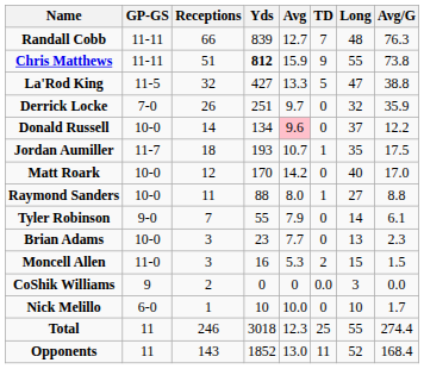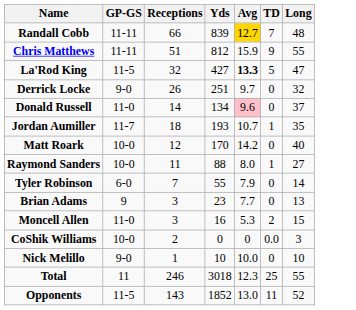 <table class="wikitable sortable" border="1">
 <tr>
 <th>Name</th>
 <th>GP-GS</th>
 <th>Receptions</th>
 <th>Yds</th>
 <th>Avg</th>
 <th>TD</th>
 <th>Long</th>
-<th>Avg/G</th>
 </tr>
 <tr align="center">
 <td><strong>Randall Cobb</strong></td>
 <td>11-11</td>
 <td>66</td>
 <td>839</td>
-<td>12.7</td>
+<td style="background: gold;">12.7</td>
 <td>7</td>
 <td>48</td>
-<td>76.3</td>
 </tr>
 <tr align="center">
 <td><strong><a href='#'>Chris Matthews</a></strong></td>
 <td>11-11</td>
 <td>51</td>
-<td><strong>812</strong></td>
+<td>812</td>
 <td>15.9</td>
 <td>9</td>
 <td>55</td>
-<td>73.8</td>
 </tr>
 <tr align="center">
 <td><strong>La'Rod King</strong></td>
 <td>11-5</td>
 <td>32</td>
 <td>427</td>
-<td>13.3</td>
+<td><strong>13.3</strong></td>
 <td>5</td>
 <td>47</td>
-<td>38.8</td>
 </tr>
 <tr align="center">
 <td><strong>Derrick Locke</strong></td>
-<td>7-0</td>
+<td>9-0</td>
 <td>26</td>
 <td>251</td>
 <td>9.7</td>
 <td>0</td>
 <td>32</td>
-<td>35.9</td>
 </tr>
 <tr align="center">
 <td><strong>Donald Russell</strong></td>
-<td>10-0</td>
+<td>11-0</td>
 <td>14</td>
 <td>134</td>
 <td style="background: pink;">9.6</td>
 <td>0</td>
 <td>37</td>
-<td>12.2</td>
 </tr>
 <tr align="center">
 <td><strong>Jordan Aumiller</strong></td>
 <td>11-7</td>
 <td>18</td>
 <td>193</td>
 <td>10.7</td>
 <td>1</td>
 <td>35</td>
-<td>17.5</td>
 </tr>
 <tr align="center">
 <td><strong>Matt Roark</strong></td>
 <td>10-0</td>
 <td>12</td>
 <td>170</td>
 <td>14.2</td>
 <td>0</td>
 <td>40</td>
-<td>17.0</td>
 </tr>
 <tr align="center">
 <td><strong>Raymond Sanders</strong></td>
 <td>10-0</td>
 <td>11</td>
 <td>88</td>
 <td>8.0</td>
 <td>1</td>
 <td>27</td>
-<td>8.8</td>
 </tr>
 <tr align="center">
 <td><strong>Tyler Robinson</strong></td>
-<td>9-0</td>
+<td>6-0</td>
 <td>7</td>
 <td>55</td>
 <td>7.9</td>
 <td>0</td>
 <td>14</td>
-<td>6.1</td>
 </tr>
 <tr align="center">
 <td><strong>Brian Adams</strong></td>
-<td>10-0</td>
+<td>9</td>
 <td>3</td>
 <td>23</td>
 <td>7.7</td>
 <td>0</td>
 <td>13</td>
-<td>2.3</td>
 </tr>
 <tr align="center">
 <td><strong>Moncell Allen</strong></td>
 <td>11-0</td>
 <td>3</td>
 <td>16</td>
 <td>5.3</td>
 <td>2</td>
 <td>15</td>
-<td>1.5</td>
 </tr>
 <tr align="center">
 <td><strong>CoShik Williams</strong></td>
-<td>9</td>
+<td>10-0</td>
 <td>2</td>
 <td>0</td>
 <td>0</td>
 <td>0.0</td>
 <td>3</td>
-<td>0.0</td>
 </tr>
 <tr align="center">
 <td><strong>Nick Melillo</strong></td>
-<td>6-0</td>
+<td>9-0</td>
 <td>1</td>
 <td>10</td>
 <td>10.0</td>
 <td>0</td>
 <td>10</td>
-<td>1.7</td>
 </tr>
 <tr align="center">
 <td><strong>Total</strong></td>
 <td>11</td>
 <td>246</td>
 <td>3018</td>
 <td>12.3</td>
 <td>25</td>
 <td>55</td>
-<td>274.4</td>
 </tr>
 <tr align="center">
 <td><strong>Opponents</strong></td>
-<td>11</td>
+<td>11-5</td>
 <td>143</td>
 <td>1852</td>
 <td>13.0</td>
 <td>11</td>
 <td>52</td>
-<td>168.4</td>
 </tr>
 </table>
